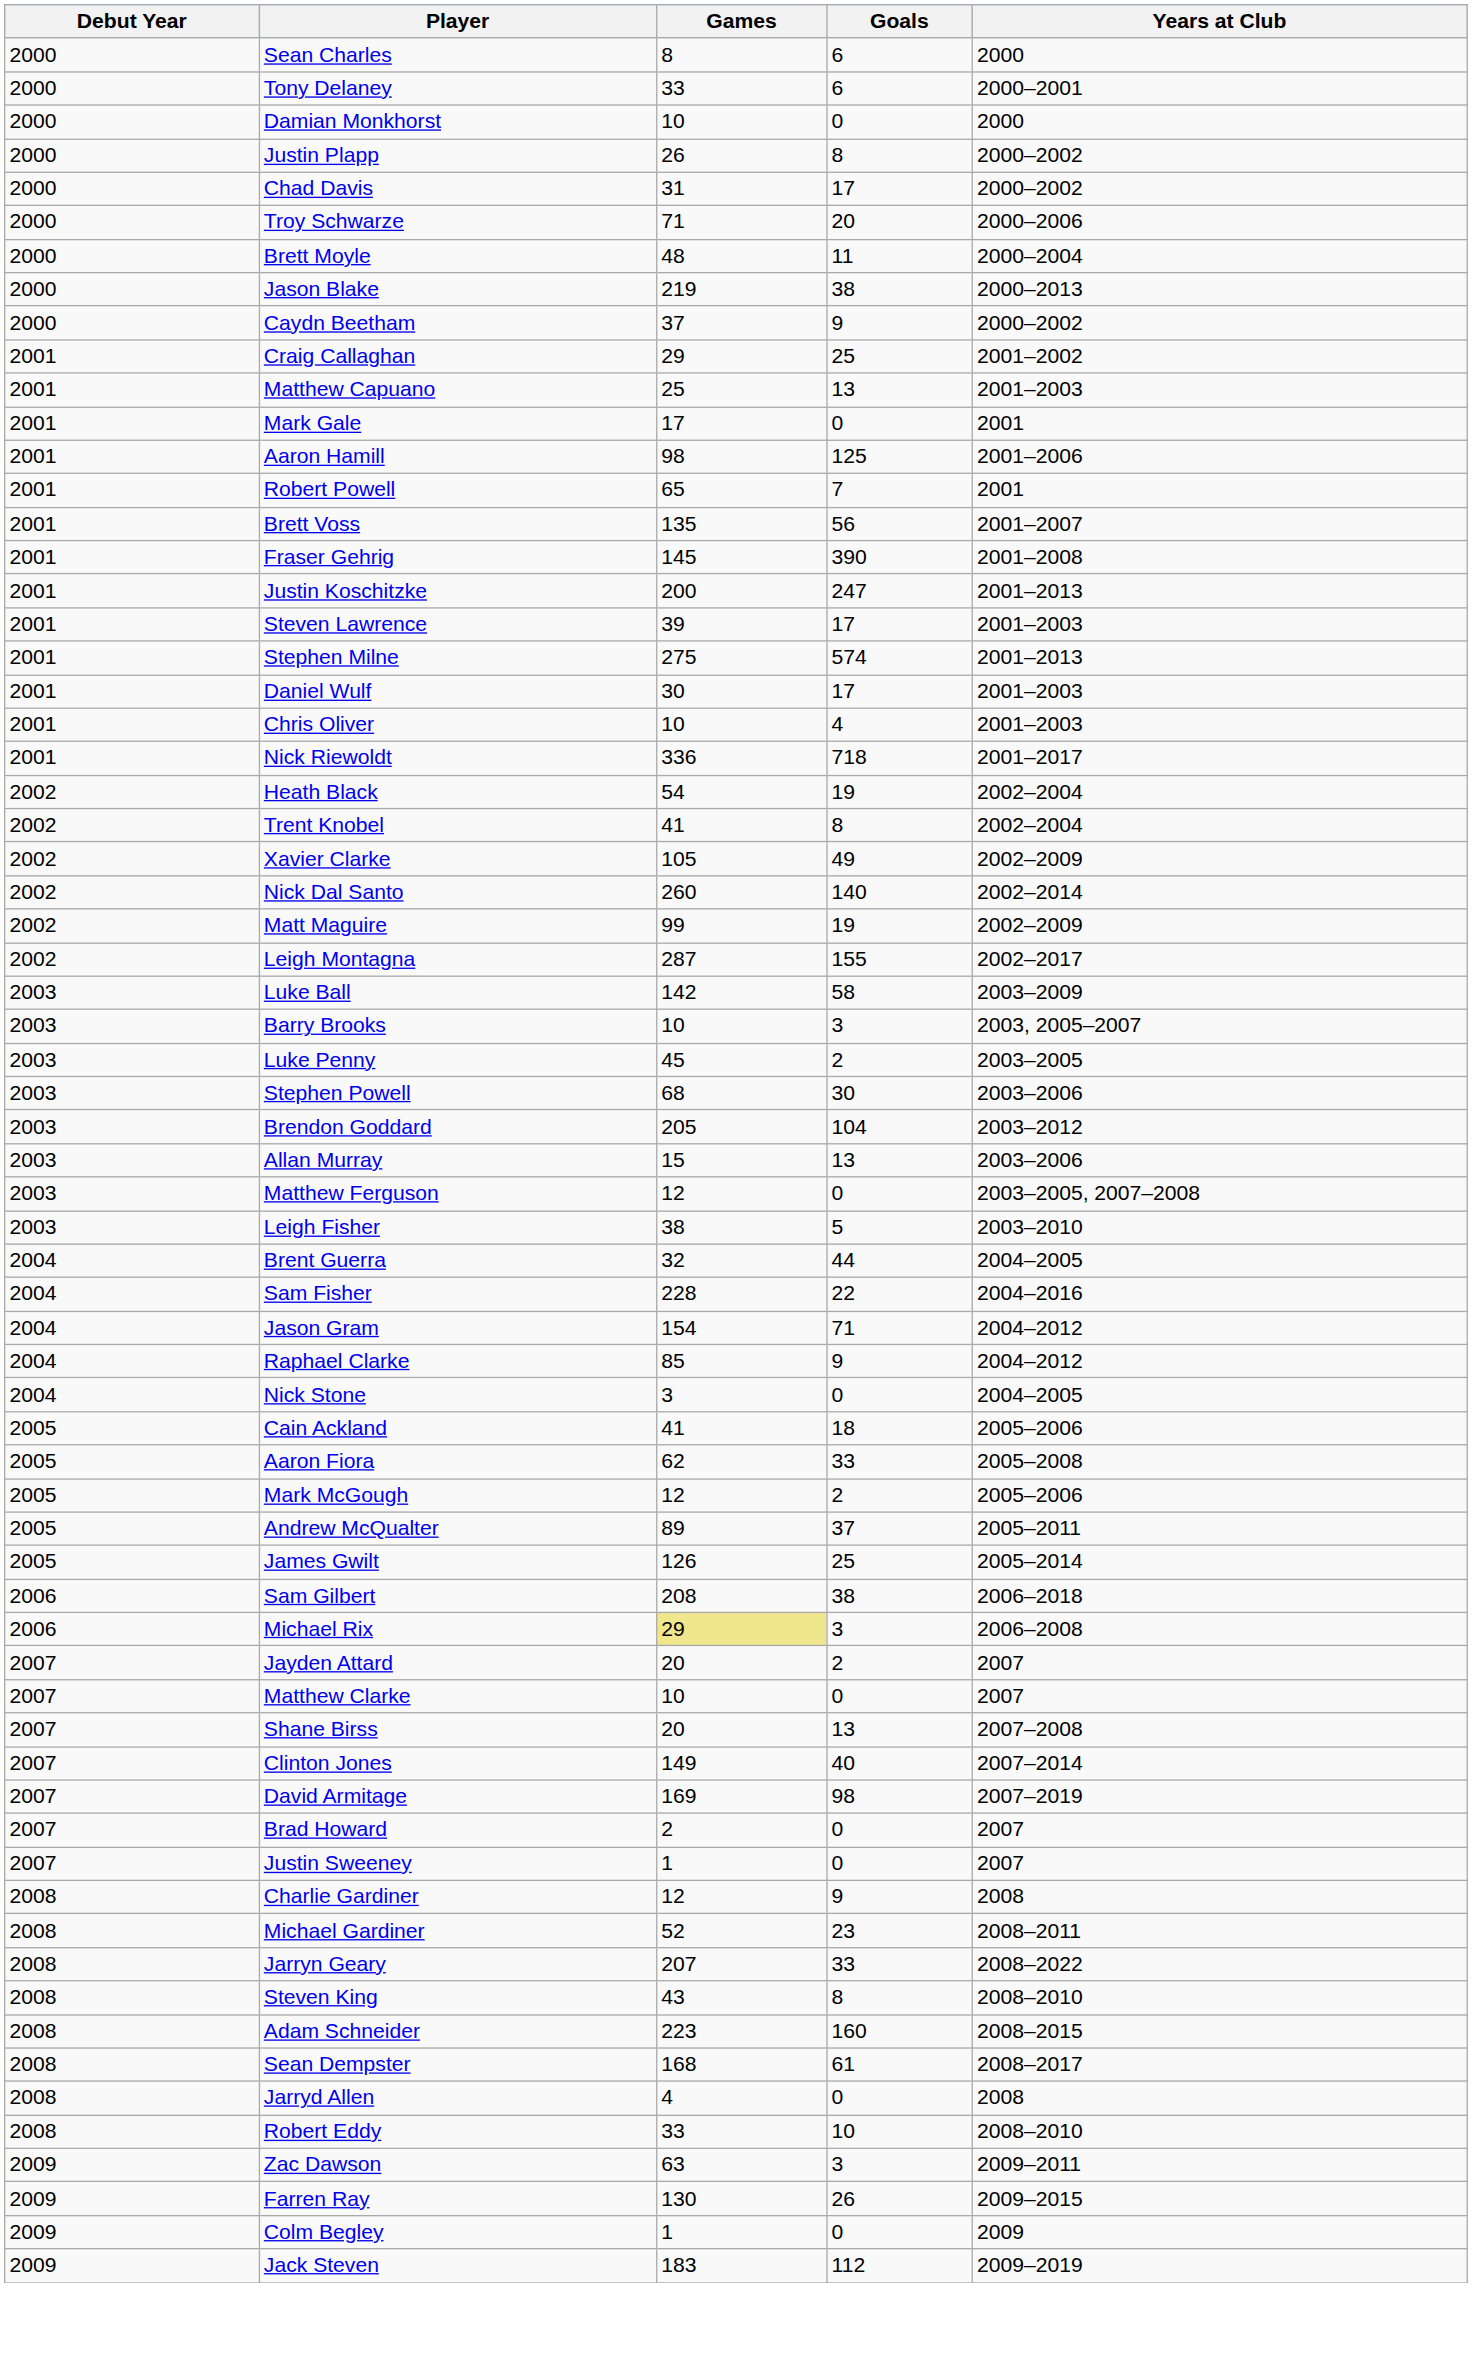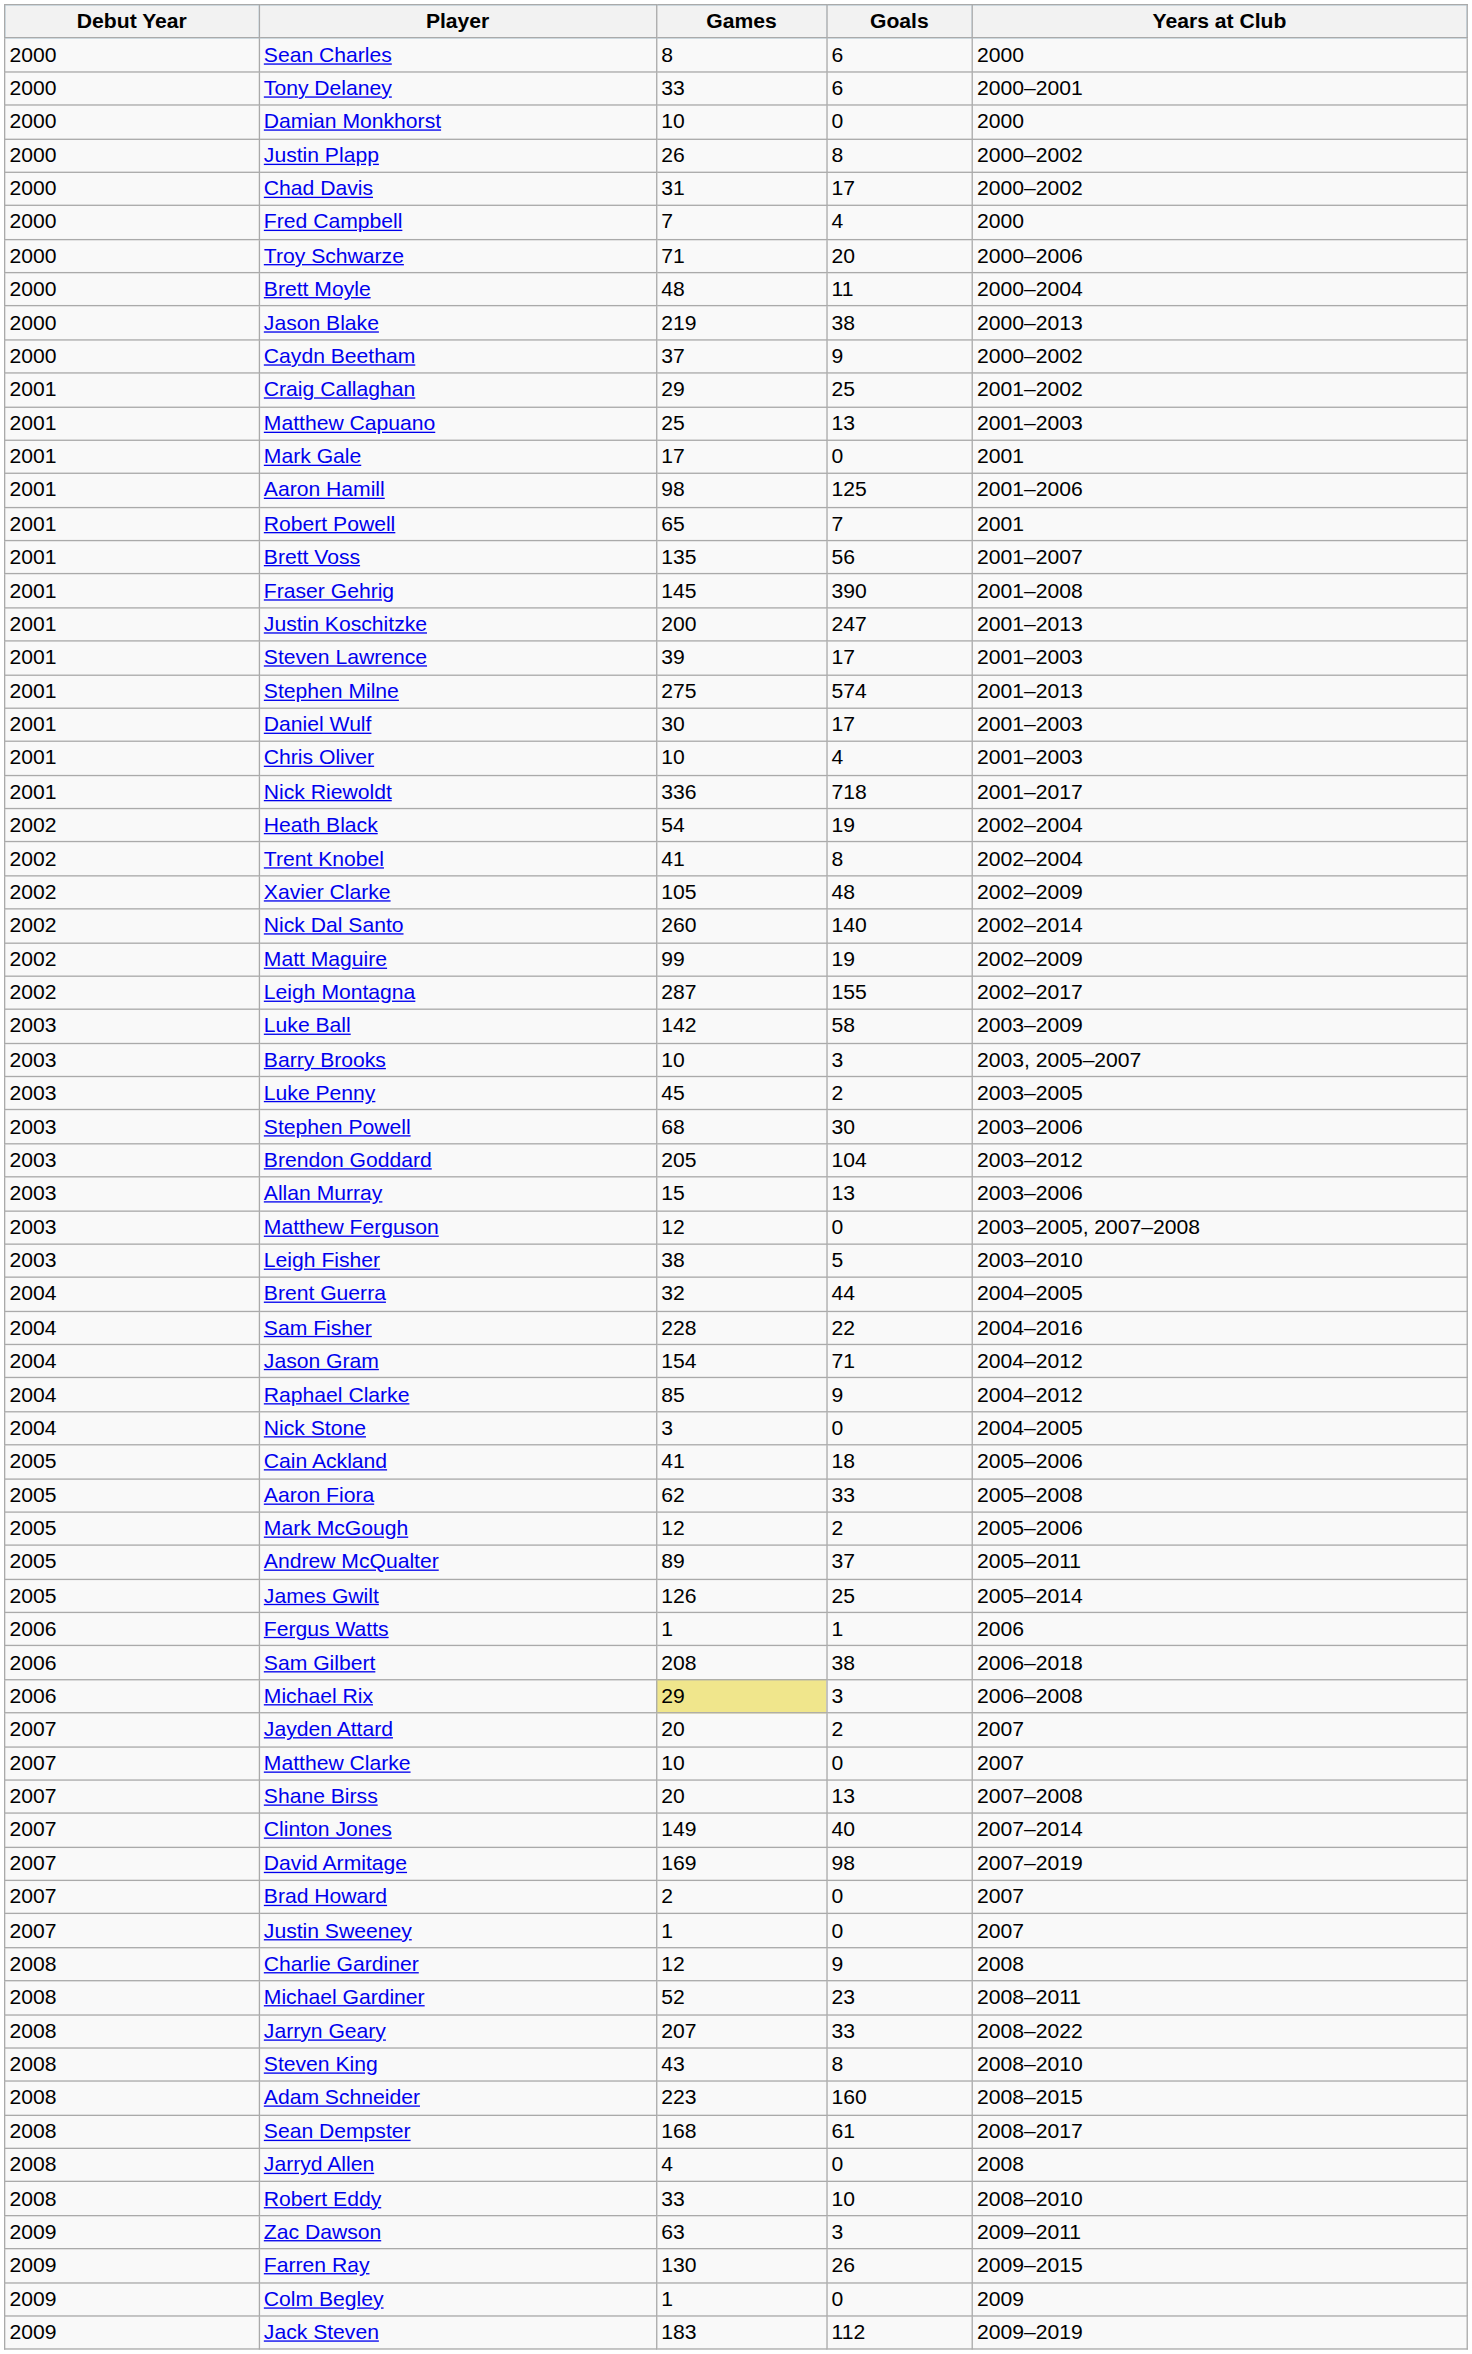 <table class="wikitable" style="width:70%;">
 <tr style="background:#87cefa;">
 <th>Debut Year</th>
 <th>Player</th>
 <th>Games</th>
 <th>Goals</th>
 <th>Years at Club</th>
 </tr>
 <tr>
 <td>2000</td>
 <td><a href='#'>Sean Charles</a></td>
 <td>8</td>
 <td>6</td>
 <td>2000</td>
 </tr>
 <tr>
 <td>2000</td>
 <td><a href='#'>Tony Delaney</a></td>
 <td>33</td>
 <td>6</td>
 <td>2000–2001</td>
 </tr>
 <tr>
 <td>2000</td>
 <td><a href='#'>Damian Monkhorst</a></td>
 <td>10</td>
 <td>0</td>
 <td>2000</td>
 </tr>
 <tr>
 <td>2000</td>
 <td><a href='#'>Justin Plapp</a></td>
 <td>26</td>
 <td>8</td>
 <td>2000–2002</td>
 </tr>
 <tr>
 <td>2000</td>
 <td><a href='#'>Chad Davis</a></td>
 <td>31</td>
 <td>17</td>
 <td>2000–2002</td>
+</tr>
+<tr>
+<td>2000</td>
+<td><a href='#'>Fred Campbell</a></td>
+<td>7</td>
+<td>4</td>
+<td>2000</td>
 </tr>
 <tr>
 <td>2000</td>
 <td><a href='#'>Troy Schwarze</a></td>
 <td>71</td>
 <td>20</td>
 <td>2000–2006</td>
 </tr>
 <tr>
 <td>2000</td>
 <td><a href='#'>Brett Moyle</a></td>
 <td>48</td>
 <td>11</td>
 <td>2000–2004</td>
 </tr>
 <tr>
 <td>2000</td>
 <td><a href='#'>Jason Blake</a></td>
 <td>219</td>
 <td>38</td>
 <td>2000–2013</td>
 </tr>
 <tr>
 <td>2000</td>
 <td><a href='#'>Caydn Beetham</a></td>
 <td>37</td>
 <td>9</td>
 <td>2000–2002</td>
 </tr>
 <tr>
 <td>2001</td>
 <td><a href='#'>Craig Callaghan</a></td>
 <td>29</td>
 <td>25</td>
 <td>2001–2002</td>
 </tr>
 <tr>
 <td>2001</td>
 <td><a href='#'>Matthew Capuano</a></td>
 <td>25</td>
 <td>13</td>
 <td>2001–2003</td>
 </tr>
 <tr>
 <td>2001</td>
 <td><a href='#'>Mark Gale</a></td>
 <td>17</td>
 <td>0</td>
 <td>2001</td>
 </tr>
 <tr>
 <td>2001</td>
 <td><a href='#'>Aaron Hamill</a></td>
 <td>98</td>
 <td>125</td>
 <td>2001–2006</td>
 </tr>
 <tr>
 <td>2001</td>
 <td><a href='#'>Robert Powell</a></td>
 <td>65</td>
 <td>7</td>
 <td>2001</td>
 </tr>
 <tr>
 <td>2001</td>
 <td><a href='#'>Brett Voss</a></td>
 <td>135</td>
 <td>56</td>
 <td>2001–2007</td>
 </tr>
 <tr>
 <td>2001</td>
 <td><a href='#'>Fraser Gehrig</a></td>
 <td>145</td>
 <td>390</td>
 <td>2001–2008</td>
 </tr>
 <tr>
 <td>2001</td>
 <td><a href='#'>Justin Koschitzke</a></td>
 <td>200</td>
 <td>247</td>
 <td>2001–2013</td>
 </tr>
 <tr>
 <td>2001</td>
 <td><a href='#'>Steven Lawrence</a></td>
 <td>39</td>
 <td>17</td>
 <td>2001–2003</td>
 </tr>
 <tr>
 <td>2001</td>
 <td><a href='#'>Stephen Milne</a></td>
 <td>275</td>
 <td>574</td>
 <td>2001–2013</td>
 </tr>
 <tr>
 <td>2001</td>
 <td><a href='#'>Daniel Wulf</a></td>
 <td>30</td>
 <td>17</td>
 <td>2001–2003</td>
 </tr>
 <tr>
 <td>2001</td>
 <td><a href='#'>Chris Oliver</a></td>
 <td>10</td>
 <td>4</td>
 <td>2001–2003</td>
 </tr>
 <tr>
 <td>2001</td>
 <td><a href='#'>Nick Riewoldt</a></td>
 <td>336</td>
 <td>718</td>
 <td>2001–2017</td>
 </tr>
 <tr>
 <td>2002</td>
 <td><a href='#'>Heath Black</a></td>
 <td>54</td>
 <td>19</td>
 <td>2002–2004</td>
 </tr>
 <tr>
 <td>2002</td>
 <td><a href='#'>Trent Knobel</a></td>
 <td>41</td>
 <td>8</td>
 <td>2002–2004</td>
 </tr>
 <tr>
 <td>2002</td>
 <td><a href='#'>Xavier Clarke</a></td>
 <td>105</td>
-<td>49</td>
+<td>48</td>
 <td>2002–2009</td>
 </tr>
 <tr>
 <td>2002</td>
 <td><a href='#'>Nick Dal Santo</a></td>
 <td>260</td>
 <td>140</td>
 <td>2002–2014</td>
 </tr>
 <tr>
 <td>2002</td>
 <td><a href='#'>Matt Maguire</a></td>
 <td>99</td>
 <td>19</td>
 <td>2002–2009</td>
 </tr>
 <tr>
 <td>2002</td>
 <td><a href='#'>Leigh Montagna</a></td>
 <td>287</td>
 <td>155</td>
 <td>2002–2017</td>
 </tr>
 <tr>
 <td>2003</td>
 <td><a href='#'>Luke Ball</a></td>
 <td>142</td>
 <td>58</td>
 <td>2003–2009</td>
 </tr>
 <tr>
 <td>2003</td>
 <td><a href='#'>Barry Brooks</a></td>
 <td>10</td>
 <td>3</td>
 <td>2003, 2005–2007</td>
 </tr>
 <tr>
 <td>2003</td>
 <td><a href='#'>Luke Penny</a></td>
 <td>45</td>
 <td>2</td>
 <td>2003–2005</td>
 </tr>
 <tr>
 <td>2003</td>
 <td><a href='#'>Stephen Powell</a></td>
 <td>68</td>
 <td>30</td>
 <td>2003–2006</td>
 </tr>
 <tr>
 <td>2003</td>
 <td><a href='#'>Brendon Goddard</a></td>
 <td>205</td>
 <td>104</td>
 <td>2003–2012</td>
 </tr>
 <tr>
 <td>2003</td>
 <td><a href='#'>Allan Murray</a></td>
 <td>15</td>
 <td>13</td>
 <td>2003–2006</td>
 </tr>
 <tr>
 <td>2003</td>
 <td><a href='#'>Matthew Ferguson</a></td>
 <td>12</td>
 <td>0</td>
 <td>2003–2005, 2007–2008</td>
 </tr>
 <tr>
 <td>2003</td>
 <td><a href='#'>Leigh Fisher</a></td>
 <td>38</td>
 <td>5</td>
 <td>2003–2010</td>
 </tr>
 <tr>
 <td>2004</td>
 <td><a href='#'>Brent Guerra</a></td>
 <td>32</td>
 <td>44</td>
 <td>2004–2005</td>
 </tr>
 <tr>
 <td>2004</td>
 <td><a href='#'>Sam Fisher</a></td>
 <td>228</td>
 <td>22</td>
 <td>2004–2016</td>
 </tr>
 <tr>
 <td>2004</td>
 <td><a href='#'>Jason Gram</a></td>
 <td>154</td>
 <td>71</td>
 <td>2004–2012</td>
 </tr>
 <tr>
 <td>2004</td>
 <td><a href='#'>Raphael Clarke</a></td>
 <td>85</td>
 <td>9</td>
 <td>2004–2012</td>
 </tr>
 <tr>
 <td>2004</td>
 <td><a href='#'>Nick Stone</a></td>
 <td>3</td>
 <td>0</td>
 <td>2004–2005</td>
 </tr>
 <tr>
 <td>2005</td>
 <td><a href='#'>Cain Ackland</a></td>
 <td>41</td>
 <td>18</td>
 <td>2005–2006</td>
 </tr>
 <tr>
 <td>2005</td>
 <td><a href='#'>Aaron Fiora</a></td>
 <td>62</td>
 <td>33</td>
 <td>2005–2008</td>
 </tr>
 <tr>
 <td>2005</td>
 <td><a href='#'>Mark McGough</a></td>
 <td>12</td>
 <td>2</td>
 <td>2005–2006</td>
 </tr>
 <tr>
 <td>2005</td>
 <td><a href='#'>Andrew McQualter</a></td>
 <td>89</td>
 <td>37</td>
 <td>2005–2011</td>
 </tr>
 <tr>
 <td>2005</td>
 <td><a href='#'>James Gwilt</a></td>
 <td>126</td>
 <td>25</td>
 <td>2005–2014</td>
 </tr>
 <tr>
 <td>2006</td>
+<td><a href='#'>Fergus Watts</a></td>
+<td>1</td>
+<td>1</td>
+<td>2006</td>
+</tr>
+<tr>
+<td>2006</td>
 <td><a href='#'>Sam Gilbert</a></td>
 <td>208</td>
 <td>38</td>
 <td>2006–2018</td>
 </tr>
 <tr>
 <td>2006</td>
 <td><a href='#'>Michael Rix</a></td>
 <td style="background: khaki;">29</td>
 <td>3</td>
 <td>2006–2008</td>
 </tr>
 <tr>
 <td>2007</td>
 <td><a href='#'>Jayden Attard</a></td>
 <td>20</td>
 <td>2</td>
 <td>2007</td>
 </tr>
 <tr>
 <td>2007</td>
 <td><a href='#'>Matthew Clarke</a></td>
 <td>10</td>
 <td>0</td>
 <td>2007</td>
 </tr>
 <tr>
 <td>2007</td>
 <td><a href='#'>Shane Birss</a></td>
 <td>20</td>
 <td>13</td>
 <td>2007–2008</td>
 </tr>
 <tr>
 <td>2007</td>
 <td><a href='#'>Clinton Jones</a></td>
 <td>149</td>
 <td>40</td>
 <td>2007–2014</td>
 </tr>
 <tr>
 <td>2007</td>
 <td><a href='#'>David Armitage</a></td>
 <td>169</td>
 <td>98</td>
 <td>2007–2019</td>
 </tr>
 <tr>
 <td>2007</td>
 <td><a href='#'>Brad Howard</a></td>
 <td>2</td>
 <td>0</td>
 <td>2007</td>
 </tr>
 <tr>
 <td>2007</td>
 <td><a href='#'>Justin Sweeney</a></td>
 <td>1</td>
 <td>0</td>
 <td>2007</td>
 </tr>
 <tr>
 <td>2008</td>
 <td><a href='#'>Charlie Gardiner</a></td>
 <td>12</td>
 <td>9</td>
 <td>2008</td>
 </tr>
 <tr>
 <td>2008</td>
 <td><a href='#'>Michael Gardiner</a></td>
 <td>52</td>
 <td>23</td>
 <td>2008–2011</td>
 </tr>
 <tr>
 <td>2008</td>
 <td><a href='#'>Jarryn Geary</a></td>
 <td>207</td>
 <td>33</td>
 <td>2008–2022</td>
 </tr>
 <tr>
 <td>2008</td>
 <td><a href='#'>Steven King</a></td>
 <td>43</td>
 <td>8</td>
 <td>2008–2010</td>
 </tr>
 <tr>
 <td>2008</td>
 <td><a href='#'>Adam Schneider</a></td>
 <td>223</td>
 <td>160</td>
 <td>2008–2015</td>
 </tr>
 <tr>
 <td>2008</td>
 <td><a href='#'>Sean Dempster</a></td>
 <td>168</td>
 <td>61</td>
 <td>2008–2017</td>
 </tr>
 <tr>
 <td>2008</td>
 <td><a href='#'>Jarryd Allen</a></td>
 <td>4</td>
 <td>0</td>
 <td>2008</td>
 </tr>
 <tr>
 <td>2008</td>
 <td><a href='#'>Robert Eddy</a></td>
 <td>33</td>
 <td>10</td>
 <td>2008–2010</td>
 </tr>
 <tr>
 <td>2009</td>
 <td><a href='#'>Zac Dawson</a></td>
 <td>63</td>
 <td>3</td>
 <td>2009–2011</td>
 </tr>
 <tr>
 <td>2009</td>
 <td><a href='#'>Farren Ray</a></td>
 <td>130</td>
 <td>26</td>
 <td>2009–2015</td>
 </tr>
 <tr>
 <td>2009</td>
 <td><a href='#'>Colm Begley</a></td>
 <td>1</td>
 <td>0</td>
 <td>2009</td>
 </tr>
 <tr>
 <td>2009</td>
 <td><a href='#'>Jack Steven</a></td>
 <td>183</td>
 <td>112</td>
 <td>2009–2019</td>
 </tr>
 </table>
